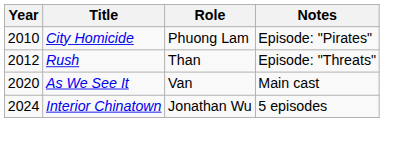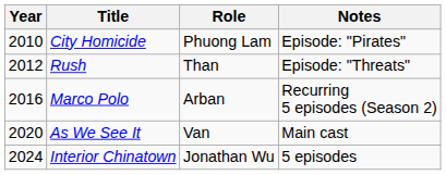 <table class="wikitable sortable">
 <tr>
 <th>Year</th>
 <th>Title</th>
 <th>Role</th>
 <th class="unsortable">Notes</th>
 </tr>
 <tr>
 <td>2010</td>
 <td><em><a href='#'>City Homicide</a></em></td>
 <td>Phuong Lam</td>
 <td>Episode: "Pirates"</td>
 </tr>
 <tr>
 <td>2012</td>
 <td><em><a href='#'>Rush</a></em></td>
 <td>Than</td>
 <td>Episode: "Threats"</td>
 </tr>
 <tr>
+<td>2016</td>
+<td><em><a href='#'>Marco Polo</a></em></td>
+<td>Arban</td>
+<td>Recurring<br>5 episodes (Season 2)</td>
+</tr>
+<tr>
 <td>2020</td>
 <td><em><a href='#'>As We See It</a></em></td>
 <td>Van</td>
 <td>Main cast</td>
 </tr>
 <tr>
 <td>2024</td>
 <td><em><a href='#'>Interior Chinatown</a></em></td>
 <td>Jonathan Wu</td>
 <td>5 episodes</td>
 </tr>
 </table>
